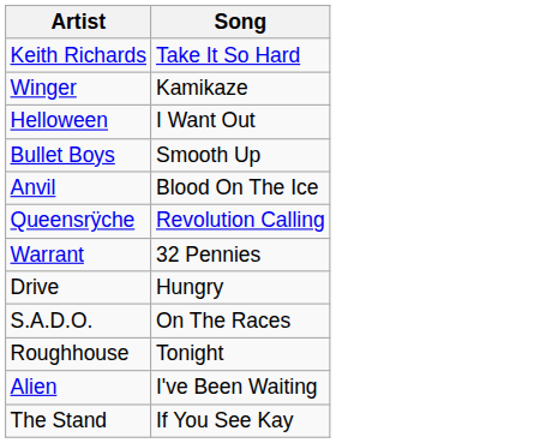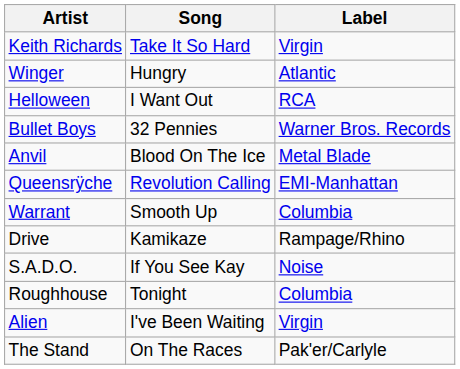 <table class="wikitable">
 <tr>
 <th>Artist</th>
 <th>Song</th>
+<th>Label</th>
 </tr>
 <tr>
 <td><a href='#'>Keith Richards</a></td>
 <td><a href='#'>Take It So Hard</a></td>
+<td><a href='#'>Virgin</a></td>
 </tr>
 <tr>
 <td><a href='#'>Winger</a></td>
-<td>Kamikaze</td>
+<td>Hungry</td>
+<td><a href='#'>Atlantic</a></td>
 </tr>
 <tr>
 <td><a href='#'>Helloween</a></td>
 <td>I Want Out</td>
+<td><a href='#'>RCA</a></td>
 </tr>
 <tr>
 <td><a href='#'>Bullet Boys</a></td>
-<td>Smooth Up</td>
+<td>32 Pennies</td>
+<td><a href='#'>Warner Bros. Records</a></td>
 </tr>
 <tr>
 <td><a href='#'>Anvil</a></td>
 <td>Blood On The Ice</td>
+<td><a href='#'>Metal Blade</a></td>
 </tr>
 <tr>
 <td><a href='#'>Queensrÿche</a></td>
 <td><a href='#'>Revolution Calling</a></td>
+<td><a href='#'>EMI-Manhattan</a></td>
 </tr>
 <tr>
 <td><a href='#'>Warrant</a></td>
-<td>32 Pennies</td>
+<td>Smooth Up</td>
+<td><a href='#'>Columbia</a></td>
 </tr>
 <tr>
 <td>Drive</td>
-<td>Hungry</td>
+<td>Kamikaze</td>
+<td>Rampage/Rhino</td>
 </tr>
 <tr>
 <td>S.A.D.O.</td>
-<td>On The Races</td>
+<td>If You See Kay</td>
+<td><a href='#'>Noise</a></td>
 </tr>
 <tr>
 <td>Roughhouse</td>
 <td>Tonight</td>
+<td><a href='#'>Columbia</a></td>
 </tr>
 <tr>
 <td><a href='#'>Alien</a></td>
 <td>I've Been Waiting</td>
+<td><a href='#'>Virgin</a></td>
 </tr>
 <tr>
 <td>The Stand</td>
-<td>If You See Kay</td>
+<td>On The Races</td>
+<td>Pak'er/Carlyle</td>
 </tr>
 </table>
